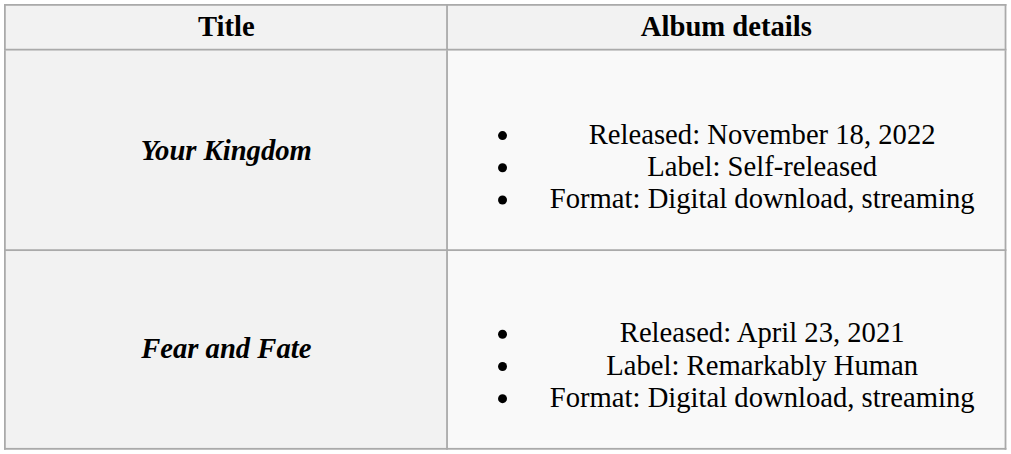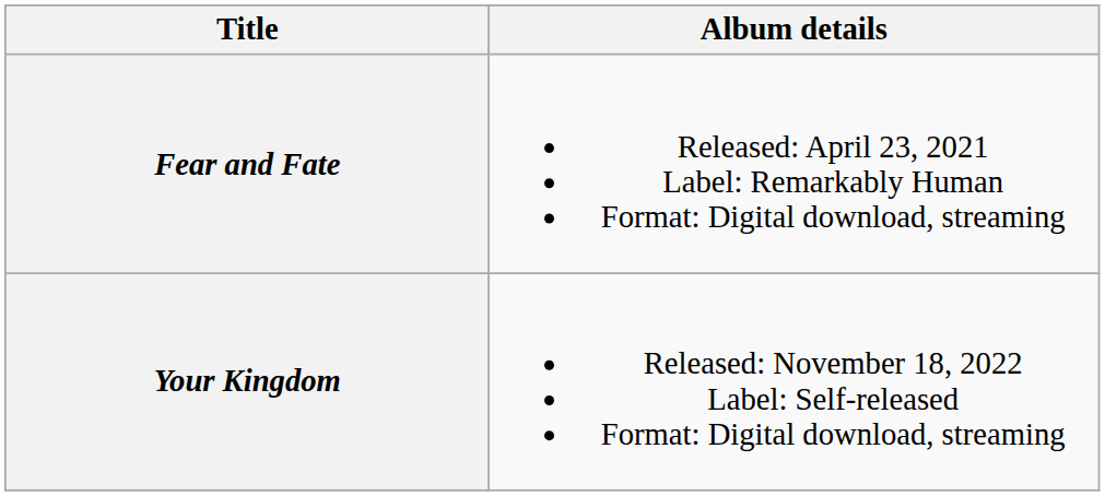 <table class="wikitable plainrowheaders" style="text-align:center">
 <tr>
 <th scope="col" style="width:15em;">Title</th>
 <th scope="col" style="width:19em;">Album details</th>
 </tr>
 <tr>
+<th scope="row"><em>Fear and Fate</em></th>
+<td><br><ul><li>Released: April 23, 2021</li><li>Label: Remarkably Human</li><li>Format: Digital download, streaming</li></ul></td>
+</tr>
+<tr>
 <th scope="row"><em>Your Kingdom</em></th>
 <td><br><ul><li>Released: November 18, 2022</li><li>Label: Self-released</li><li>Format: Digital download, streaming</li></ul></td>
 </tr>
-<tr>
-<th scope="row"><em>Fear and Fate</em></th>
-<td><br><ul><li>Released: April 23, 2021</li><li>Label: Remarkably Human</li><li>Format: Digital download, streaming</li></ul></td>
-</tr>
 </table>
